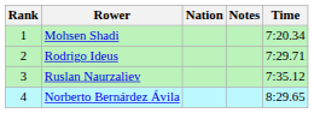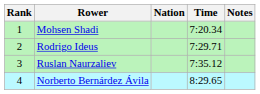 <table class="wikitable sortable" style="text-align:center">
 <tr>
 <th>Rank</th>
 <th>Rower</th>
 <th>Nation</th>
+<th>Time</th>
 <th>Notes</th>
-<th>Time</th>
 </tr>
 <tr bgcolor=bbf3bb>
 <td>1</td>
 <td align=left><a href='#'>Mohsen Shadi</a></td>
 <td align=left></td>
+<td>7:20.34</td>
 <td></td>
-<td>7:20.34</td>
 </tr>
 <tr bgcolor=bbf3bb>
 <td>2</td>
 <td align=left><a href='#'>Rodrigo Ideus</a></td>
 <td align=left></td>
+<td>7:29.71</td>
 <td></td>
-<td>7:29.71</td>
 </tr>
 <tr bgcolor=bbf3bb>
 <td>3</td>
 <td align=left><a href='#'>Ruslan Naurzaliev</a></td>
 <td align=left></td>
+<td>7:35.12</td>
 <td></td>
-<td>7:35.12</td>
 </tr>
 <tr bgcolor=bbf9ff>
 <td>4</td>
 <td align=left><a href='#'>Norberto Bernárdez Ávila</a></td>
 <td align=left></td>
+<td>8:29.65</td>
 <td></td>
-<td>8:29.65</td>
 </tr>
 </table>
